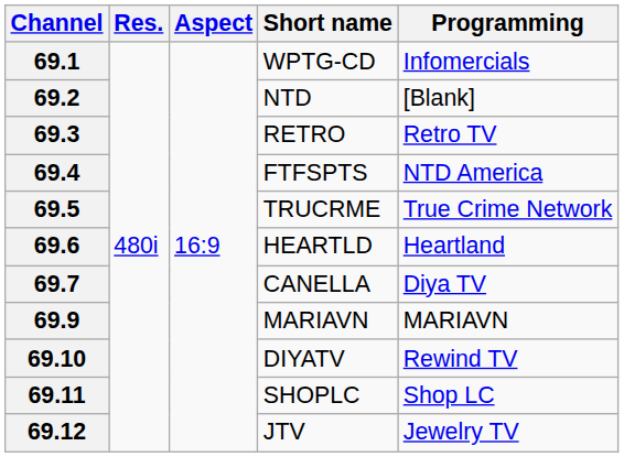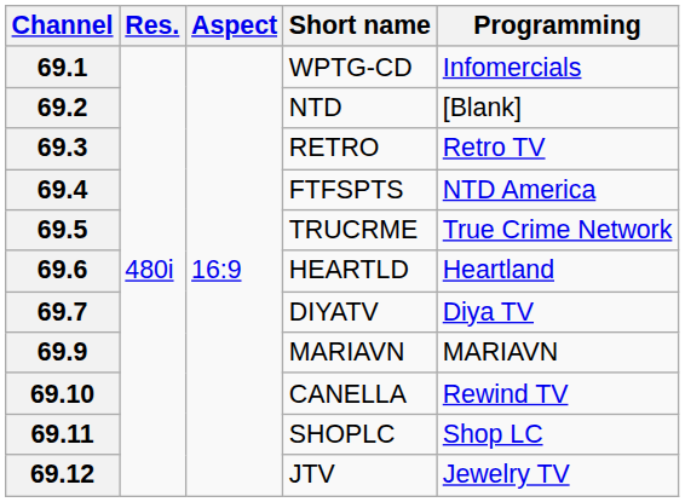 <table class="wikitable">
 <tr>
 <th><a href='#'>Channel</a></th>
 <th><a href='#'>Res.</a></th>
 <th><a href='#'>Aspect</a></th>
 <th>Short name</th>
 <th>Programming</th>
 </tr>
 <tr>
 <th scope= "row">69.1</th>
 <td rowspan=11><a href='#'>480i</a></td>
 <td rowspan=11><a href='#'>16:9</a></td>
 <td>WPTG-CD</td>
 <td><a href='#'>Infomercials</a></td>
 </tr>
 <tr>
 <th scope= "row">69.2</th>
 <td>NTD</td>
 <td>[Blank]</td>
 </tr>
 <tr>
 <th scope= "row">69.3</th>
 <td>RETRO</td>
 <td><a href='#'>Retro TV</a></td>
 </tr>
 <tr>
 <th scope= "row">69.4</th>
 <td>FTFSPTS</td>
 <td><a href='#'>NTD America</a></td>
 </tr>
 <tr>
 <th scope= "row">69.5</th>
 <td>TRUCRME</td>
 <td><a href='#'>True Crime Network</a></td>
 </tr>
 <tr>
 <th scope= "row">69.6</th>
 <td>HEARTLD</td>
 <td><a href='#'>Heartland</a></td>
 </tr>
 <tr>
 <th scope= "row">69.7</th>
-<td>CANELLA</td>
+<td>DIYATV</td>
 <td><a href='#'>Diya TV</a></td>
 </tr>
 <tr>
 <th scope= "row">69.9</th>
 <td>MARIAVN</td>
 <td>MARIAVN</td>
 </tr>
 <tr>
 <th scope= "row">69.10</th>
-<td>DIYATV</td>
+<td>CANELLA</td>
 <td><a href='#'>Rewind TV</a></td>
 </tr>
 <tr>
 <th scope= "row">69.11</th>
 <td>SHOPLC</td>
 <td><a href='#'>Shop LC</a></td>
 </tr>
 <tr>
 <th scope= "row">69.12</th>
 <td>JTV</td>
 <td><a href='#'>Jewelry TV</a></td>
 </tr>
 </table>
